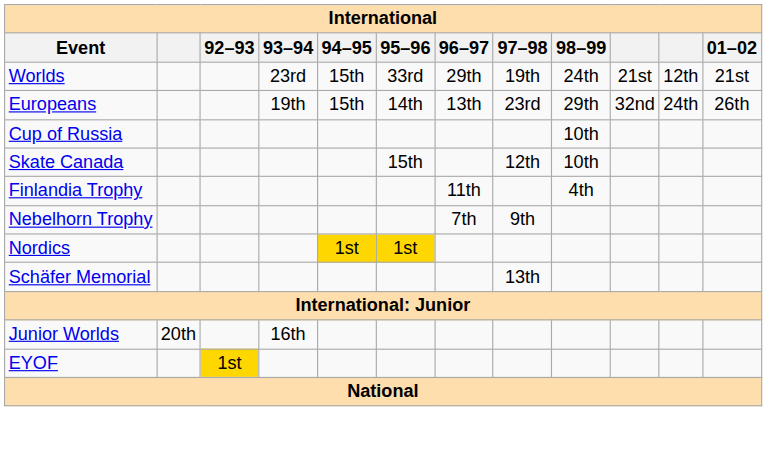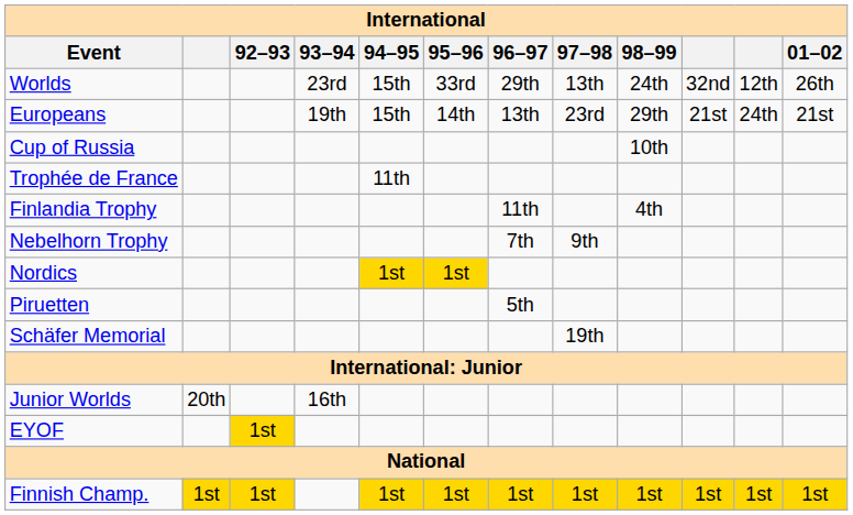 <table class="wikitable" style="text-align:center">
 <tr>
 <th style="background-color: #ffdead; " colspan=12 align=center>International</th>
 </tr>
 <tr>
 <th>Event</th>
 <th></th>
 <th>92–93</th>
 <th>93–94</th>
 <th>94–95</th>
 <th>95–96</th>
 <th>96–97</th>
 <th>97–98</th>
 <th>98–99</th>
 <th></th>
 <th></th>
 <th>01–02</th>
 </tr>
 <tr>
 <td align=left><a href='#'>Worlds</a></td>
 <td></td>
 <td></td>
 <td>23rd</td>
 <td>15th</td>
 <td>33rd</td>
 <td>29th</td>
-<td>19th</td>
+<td>13th</td>
 <td>24th</td>
-<td>21st</td>
+<td>32nd</td>
 <td>12th</td>
-<td>21st</td>
+<td>26th</td>
 </tr>
 <tr>
 <td align=left><a href='#'>Europeans</a></td>
 <td></td>
 <td></td>
 <td>19th</td>
 <td>15th</td>
 <td>14th</td>
 <td>13th</td>
 <td>23rd</td>
 <td>29th</td>
-<td>32nd</td>
+<td>21st</td>
 <td>24th</td>
-<td>26th</td>
+<td>21st</td>
 </tr>
 <tr>
 <td align=left> <a href='#'>Cup of Russia</a></td>
 <td></td>
 <td></td>
 <td></td>
 <td></td>
 <td></td>
 <td></td>
 <td></td>
 <td>10th</td>
 <td></td>
 <td></td>
 <td></td>
 </tr>
 <tr>
-<td align=left> <a href='#'>Skate Canada</a></td>
+<td align=left><a href='#'>Trophée de France</a></td>
+<td></td>
+<td></td>
+<td></td>
+<td>11th</td>
 <td></td>
 <td></td>
 <td></td>
 <td></td>
-<td>15th</td>
-<td></td>
-<td>12th</td>
-<td>10th</td>
 <td></td>
 <td></td>
 <td></td>
 </tr>
 <tr>
 <td align=left><a href='#'>Finlandia Trophy</a></td>
 <td></td>
 <td></td>
 <td></td>
 <td></td>
 <td></td>
 <td>11th</td>
 <td></td>
 <td>4th</td>
 <td></td>
 <td></td>
 <td></td>
 </tr>
 <tr>
 <td align=left><a href='#'>Nebelhorn Trophy</a></td>
 <td></td>
 <td></td>
 <td></td>
 <td></td>
 <td></td>
 <td>7th</td>
 <td>9th</td>
 <td></td>
 <td></td>
 <td></td>
 <td></td>
 </tr>
 <tr>
 <td align=left><a href='#'>Nordics</a></td>
 <td></td>
 <td></td>
 <td></td>
 <td bgcolor=gold>1st</td>
 <td bgcolor=gold>1st</td>
 <td></td>
 <td></td>
 <td></td>
 <td></td>
 <td></td>
 <td></td>
 </tr>
 <tr>
+<td align=left><a href='#'>Piruetten</a></td>
+<td></td>
+<td></td>
+<td></td>
+<td></td>
+<td></td>
+<td>5th</td>
+<td></td>
+<td></td>
+<td></td>
+<td></td>
+<td></td>
+</tr>
+<tr>
 <td align=left><a href='#'>Schäfer Memorial</a></td>
 <td></td>
 <td></td>
 <td></td>
 <td></td>
 <td></td>
 <td></td>
-<td>13th</td>
+<td>19th</td>
 <td></td>
 <td></td>
 <td></td>
 <td></td>
 </tr>
 <tr>
 <th style="background-color: #ffdead; " colspan=12 align=center>International: Junior</th>
 </tr>
 <tr>
 <td align=left><a href='#'>Junior Worlds</a></td>
 <td>20th</td>
 <td></td>
 <td>16th</td>
 <td></td>
 <td></td>
 <td></td>
 <td></td>
 <td></td>
 <td></td>
 <td></td>
 <td></td>
 </tr>
 <tr>
 <td align=left><a href='#'>EYOF</a></td>
 <td></td>
 <td bgcolor=gold>1st</td>
 <td></td>
 <td></td>
 <td></td>
 <td></td>
 <td></td>
 <td></td>
 <td></td>
 <td></td>
 <td></td>
 </tr>
 <tr>
 <th style="background-color: #ffdead; " colspan=12 align=center>National</th>
 </tr>
+<tr>
+<td align=left><a href='#'>Finnish Champ.</a></td>
+<td bgcolor=gold>1st</td>
+<td bgcolor=gold>1st</td>
+<td></td>
+<td bgcolor=gold>1st</td>
+<td bgcolor=gold>1st</td>
+<td bgcolor=gold>1st</td>
+<td bgcolor=gold>1st</td>
+<td bgcolor=gold>1st</td>
+<td bgcolor=gold>1st</td>
+<td bgcolor=gold>1st</td>
+<td bgcolor=gold>1st</td>
+</tr>
 </table>
